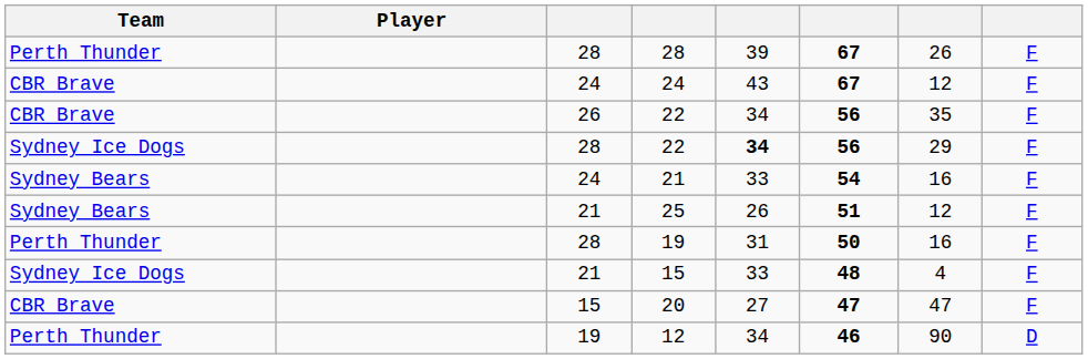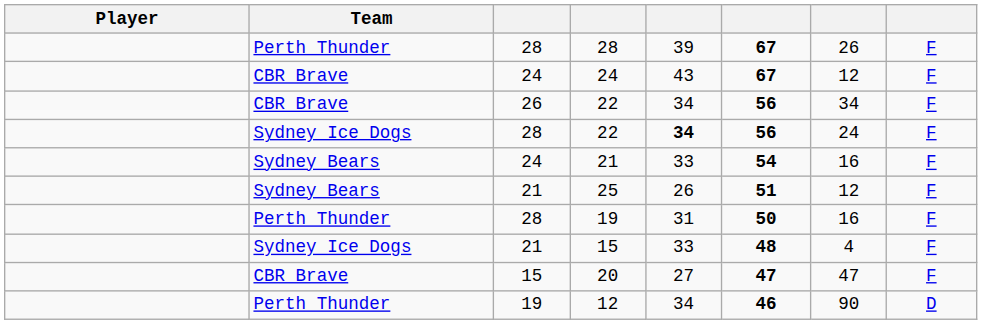 <table class="wikitable sortable" style="text-align:center;">
 <tr>
+<th width="175px">Player</th>
 <th width="175px">Team</th>
-<th width="175px">Player</th>
 <th width="50px"></th>
 <th width="50px"></th>
 <th width="50px"></th>
 <th width="60px"></th>
 <th width="50px"></th>
 <th width="60px"></th>
 </tr>
 <tr>
+<td align="left"></td>
 <td align="left"><a href='#'>Perth Thunder</a></td>
-<td align="left"></td>
 <td>28</td>
 <td>28</td>
 <td>39</td>
 <td><strong>67</strong></td>
 <td>26</td>
 <td><a href='#'>F</a></td>
 </tr>
 <tr>
+<td align="left"></td>
 <td align="left"><a href='#'>CBR Brave</a></td>
-<td align="left"></td>
 <td>24</td>
 <td>24</td>
 <td>43</td>
 <td><strong>67</strong></td>
 <td>12</td>
 <td><a href='#'>F</a></td>
 </tr>
 <tr>
+<td align="left"></td>
 <td align="left"><a href='#'>CBR Brave</a></td>
-<td align="left"></td>
 <td>26</td>
 <td>22</td>
 <td>34</td>
 <td><strong>56</strong></td>
-<td>35</td>
+<td>34</td>
 <td><a href='#'>F</a></td>
 </tr>
 <tr>
+<td align="left"></td>
 <td align="left"><a href='#'>Sydney Ice Dogs</a></td>
-<td align="left"></td>
 <td>28</td>
 <td>22</td>
 <td><strong>34</strong></td>
 <td><strong>56</strong></td>
-<td>29</td>
+<td>24</td>
 <td><a href='#'>F</a></td>
 </tr>
 <tr>
+<td align="left"></td>
 <td align="left"><a href='#'>Sydney Bears</a></td>
-<td align="left"></td>
 <td>24</td>
 <td>21</td>
 <td>33</td>
 <td><strong>54</strong></td>
 <td>16</td>
 <td><a href='#'>F</a></td>
 </tr>
 <tr>
+<td align="left"></td>
 <td align="left"><a href='#'>Sydney Bears</a></td>
-<td align="left"></td>
 <td>21</td>
 <td>25</td>
 <td>26</td>
 <td><strong>51</strong></td>
 <td>12</td>
 <td><a href='#'>F</a></td>
 </tr>
 <tr>
+<td align="left"></td>
 <td align="left"><a href='#'>Perth Thunder</a></td>
-<td align="left"></td>
 <td>28</td>
 <td>19</td>
 <td>31</td>
 <td><strong>50</strong></td>
 <td>16</td>
 <td><a href='#'>F</a></td>
 </tr>
 <tr>
+<td align="left"></td>
 <td align="left"><a href='#'>Sydney Ice Dogs</a></td>
-<td align="left"></td>
 <td>21</td>
 <td>15</td>
 <td>33</td>
 <td><strong>48</strong></td>
 <td>4</td>
 <td><a href='#'>F</a></td>
 </tr>
 <tr>
+<td align="left"></td>
 <td align="left"><a href='#'>CBR Brave</a></td>
-<td align="left"></td>
 <td>15</td>
 <td>20</td>
 <td>27</td>
 <td><strong>47</strong></td>
 <td>47</td>
 <td><a href='#'>F</a></td>
 </tr>
 <tr>
+<td align="left"></td>
 <td align="left"><a href='#'>Perth Thunder</a></td>
-<td align="left"></td>
 <td>19</td>
 <td>12</td>
 <td>34</td>
 <td><strong>46</strong></td>
 <td>90</td>
 <td><a href='#'>D</a></td>
 </tr>
 </table>
